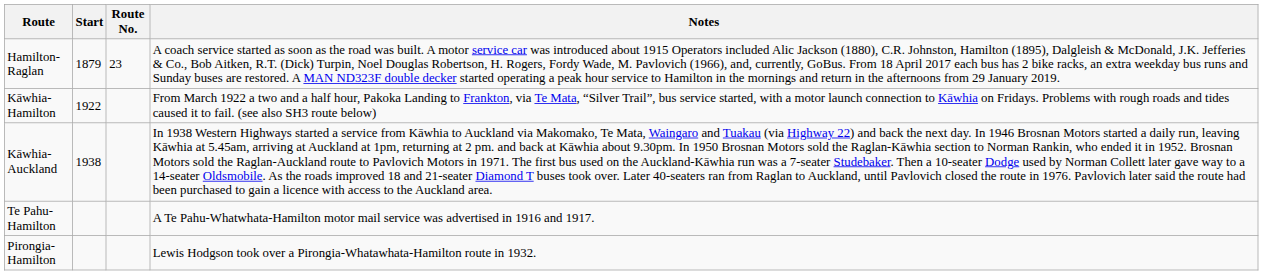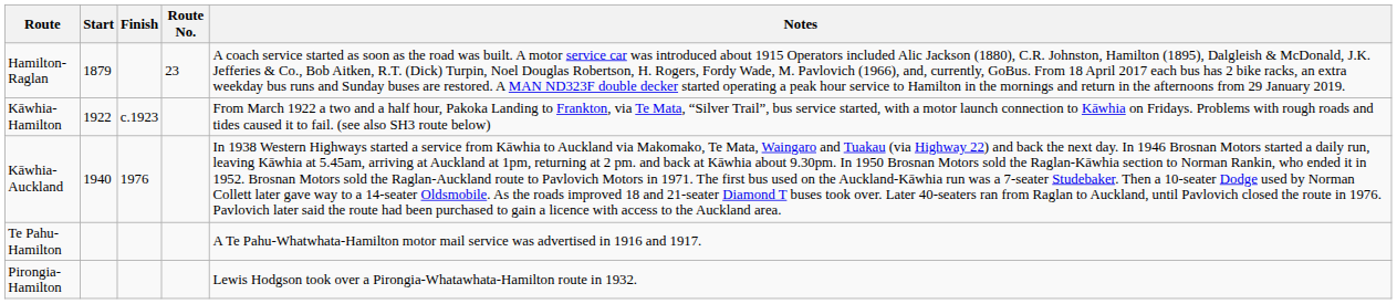 <table class="wikitable">
 <tr>
 <th>Route</th>
 <th>Start</th>
+<th>Finish</th>
 <th>Route No.</th>
 <th>Notes</th>
 </tr>
 <tr>
 <td>Hamilton-Raglan</td>
 <td>1879</td>
+<td></td>
 <td>23</td>
 <td>A coach service started as soon as the road was built. A motor <a href='#'>service car</a> was introduced about 1915 Operators included Alic Jackson (1880), C.R. Johnston, Hamilton (1895), Dalgleish & McDonald, J.K. Jefferies & Co., Bob Aitken, R.T. (Dick) Turpin, Noel Douglas Robertson, H. Rogers, Fordy Wade, M. Pavlovich (1966), and, currently, GoBus. From 18 April 2017 each bus has 2 bike racks, an extra weekday bus runs and Sunday buses are restored. A <a href='#'>MAN ND323F double decker</a> started operating a peak hour service to Hamilton in the mornings and return in the afternoons from 29 January 2019.</td>
 </tr>
 <tr>
 <td>Kāwhia-Hamilton</td>
 <td>1922</td>
+<td>c.1923</td>
 <td></td>
 <td>From March 1922 a two and a half hour, Pakoka Landing to <a href='#'>Frankton</a>, via <a href='#'>Te Mata</a>, “Silver Trail”, bus service started, with a motor launch connection to <a href='#'>Kāwhia</a> on Fridays. Problems with rough roads and tides caused it to fail. (see also SH3 route below)</td>
 </tr>
 <tr>
 <td>Kāwhia-Auckland</td>
-<td>1938</td>
+<td>1940</td>
+<td>1976</td>
 <td></td>
 <td>In 1938 Western Highways started a service from Kāwhia to Auckland via Makomako, Te Mata, <a href='#'>Waingaro</a> and <a href='#'>Tuakau</a> (via <a href='#'>Highway 22</a>) and back the next day. In 1946 Brosnan Motors started a daily run, leaving Kāwhia at 5.45am, arriving at Auckland at 1pm, returning at 2 pm. and back at Kāwhia about 9.30pm. In 1950 Brosnan Motors sold the Raglan-Kāwhia section to Norman Rankin, who ended it in 1952. Brosnan Motors sold the Raglan-Auckland route to Pavlovich Motors in 1971. The first bus used on the Auckland-Kāwhia run was a 7-seater <a href='#'>Studebaker</a>. Then a 10-seater <a href='#'>Dodge</a> used by Norman Collett later gave way to a 14-seater <a href='#'>Oldsmobile</a>. As the roads improved 18 and 21-seater <a href='#'>Diamond T</a> buses took over. Later 40-seaters ran from Raglan to Auckland, until Pavlovich closed the route in 1976. Pavlovich later said the route had been purchased to gain a licence with access to the Auckland area.</td>
 </tr>
 <tr>
 <td>Te Pahu-Hamilton</td>
+<td></td>
 <td></td>
 <td></td>
 <td>A Te Pahu-Whatwhata-Hamilton motor mail service was advertised in 1916 and 1917.</td>
 </tr>
 <tr>
 <td>Pirongia-Hamilton</td>
 <td></td>
 <td></td>
+<td></td>
 <td>Lewis Hodgson took over a Pirongia-Whatawhata-Hamilton route in 1932.</td>
 </tr>
 </table>
